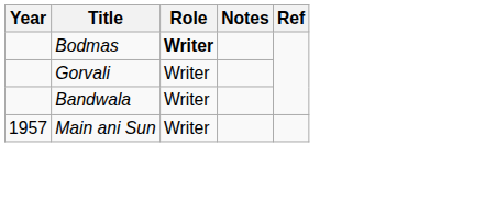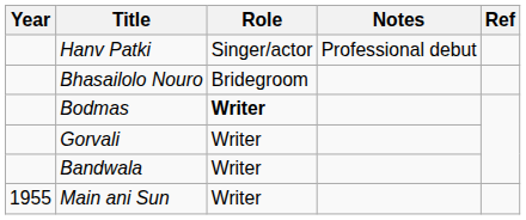 <table class="wikitable sortable">
 <tr>
 <th>Year</th>
 <th>Title</th>
 <th>Role</th>
 <th>Notes</th>
 <th>Ref</th>
+</tr>
+<tr>
+<td></td>
+<td><em>Hanv Patki</em></td>
+<td>Singer/actor</td>
+<td>Professional debut</td>
+<td></td>
+</tr>
+<tr>
+<td></td>
+<td><em>Bhasailolo Nouro</em></td>
+<td>Bridegroom</td>
+<td></td>
+<td></td>
 </tr>
 <tr>
 <td></td>
 <td><em>Bodmas</em></td>
 <td><strong>Writer</strong></td>
 <td></td>
 <td rowspan="3"></td>
 </tr>
 <tr>
 <td></td>
 <td><em>Gorvali</em></td>
 <td>Writer</td>
 <td></td>
 </tr>
 <tr>
 <td></td>
 <td><em>Bandwala</em></td>
 <td>Writer</td>
 <td></td>
 </tr>
 <tr>
-<td>1957</td>
+<td>1955</td>
 <td><em>Main ani Sun</em></td>
 <td>Writer</td>
 <td></td>
 <td></td>
 </tr>
 </table>
